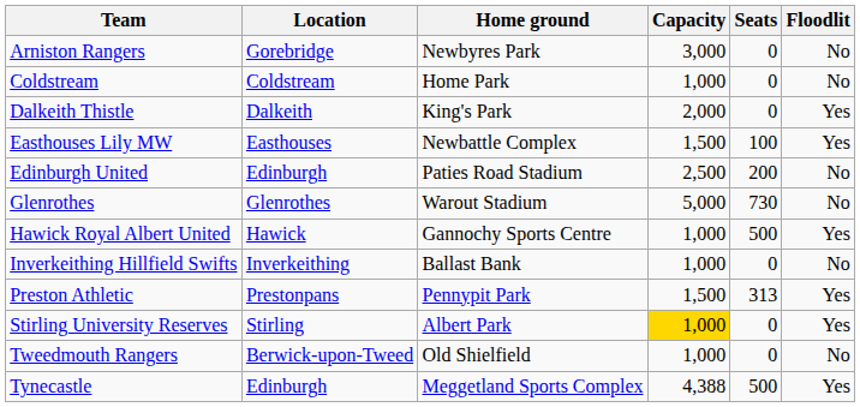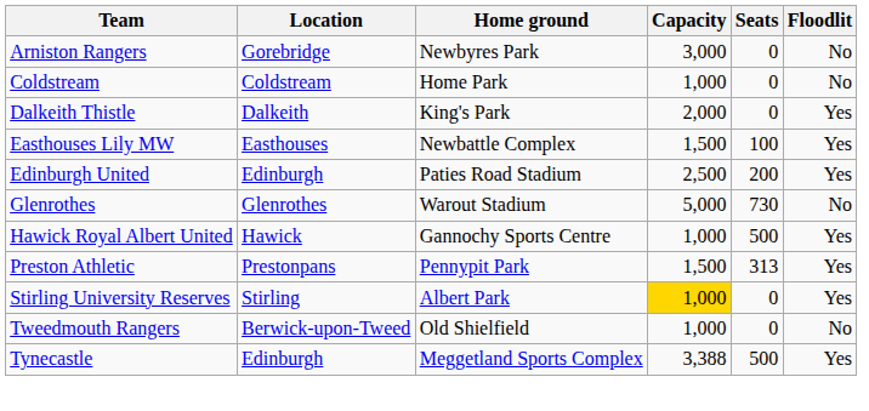 <table class="wikitable sortable">
 <tr>
 <th>Team</th>
 <th>Location</th>
 <th>Home ground</th>
 <th data-sort-type="number">Capacity</th>
 <th data-sort-type="number">Seats</th>
 <th>Floodlit</th>
 </tr>
 <tr>
 <td><a href='#'>Arniston Rangers</a></td>
 <td><a href='#'>Gorebridge</a></td>
 <td>Newbyres Park</td>
 <td align=right>3,000</td>
 <td align=right>0</td>
 <td align=right>No</td>
 </tr>
 <tr>
 <td><a href='#'>Coldstream</a> </td>
 <td><a href='#'>Coldstream</a></td>
 <td>Home Park</td>
 <td align=right>1,000</td>
 <td align=right>0</td>
 <td align=right>No</td>
 </tr>
 <tr>
 <td><a href='#'>Dalkeith Thistle</a></td>
 <td><a href='#'>Dalkeith</a></td>
 <td>King's Park</td>
 <td align=right>2,000</td>
 <td align=right>0</td>
 <td align=right>Yes</td>
 </tr>
 <tr>
 <td><a href='#'>Easthouses Lily MW</a> </td>
 <td><a href='#'>Easthouses</a></td>
 <td>Newbattle Complex</td>
 <td align=right>1,500</td>
 <td align=right>100</td>
 <td align=right>Yes</td>
 </tr>
 <tr>
 <td><a href='#'>Edinburgh United</a></td>
 <td><a href='#'>Edinburgh</a></td>
 <td>Paties Road Stadium</td>
 <td align=right>2,500</td>
 <td align=right>200</td>
-<td align=right>No</td>
+<td align=right>Yes</td>
 </tr>
 <tr>
 <td><a href='#'>Glenrothes</a></td>
 <td><a href='#'>Glenrothes</a></td>
 <td>Warout Stadium </td>
 <td align=right>5,000</td>
 <td align=right>730</td>
 <td align=right>No</td>
 </tr>
 <tr>
 <td><a href='#'>Hawick Royal Albert United</a> </td>
 <td><a href='#'>Hawick</a></td>
 <td>Gannochy Sports Centre</td>
 <td align=right>1,000</td>
 <td align=right>500</td>
 <td align=right>Yes</td>
-</tr>
-<tr>
-<td><a href='#'>Inverkeithing Hillfield Swifts</a></td>
-<td><a href='#'>Inverkeithing</a></td>
-<td>Ballast Bank</td>
-<td align=right>1,000</td>
-<td align=right>0</td>
-<td align=right>No</td>
 </tr>
 <tr>
 <td><a href='#'>Preston Athletic</a> </td>
 <td><a href='#'>Prestonpans</a></td>
 <td><a href='#'>Pennypit Park</a></td>
 <td align=right>1,500</td>
 <td align=right>313</td>
 <td align=right>Yes</td>
 </tr>
 <tr>
 <td><a href='#'>Stirling University Reserves</a></td>
 <td><a href='#'>Stirling</a></td>
 <td><a href='#'>Albert Park</a></td>
 <td align=right style="background: gold;">1,000</td>
 <td align=right>0</td>
 <td align=right>Yes</td>
 </tr>
 <tr>
 <td><a href='#'>Tweedmouth Rangers</a></td>
 <td><a href='#'>Berwick-upon-Tweed</a></td>
 <td>Old Shielfield</td>
 <td align=right>1,000</td>
 <td align=right>0</td>
 <td align=right>No</td>
 </tr>
 <tr>
 <td><a href='#'>Tynecastle</a> </td>
 <td><a href='#'>Edinburgh</a></td>
 <td><a href='#'>Meggetland Sports Complex</a></td>
-<td align=right>4,388</td>
+<td align=right>3,388</td>
 <td align=right>500</td>
 <td align=right>Yes</td>
 </tr>
 </table>
